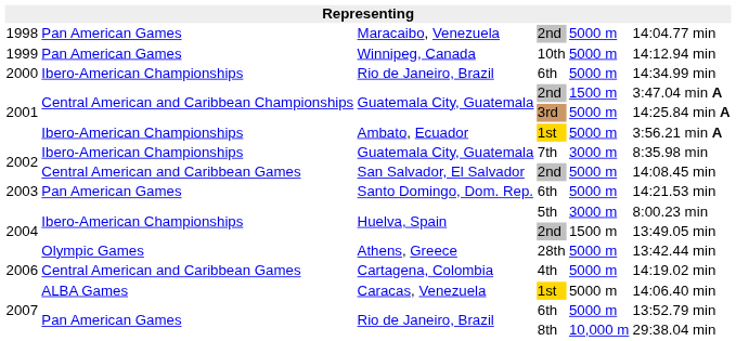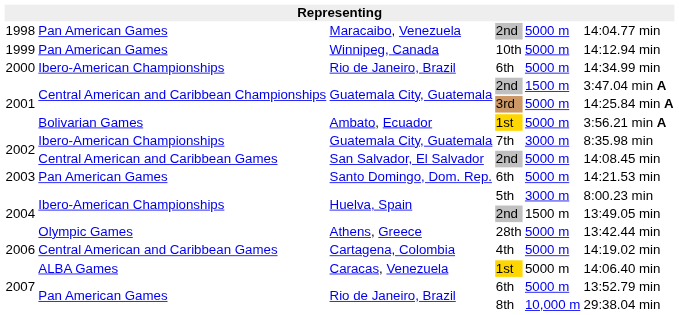 <table>
 <tr>
 <th bgcolor="#eeeeee" colspan="6">Representing </th>
 </tr>
 <tr>
 <td>1998</td>
 <td><a href='#'>Pan American Games</a></td>
 <td><a href='#'>Maracaibo</a>, <a href='#'>Venezuela</a></td>
 <td bgcolor="silver">2nd</td>
 <td><a href='#'>5000 m</a></td>
 <td>14:04.77 min</td>
 </tr>
 <tr>
 <td>1999</td>
 <td><a href='#'>Pan American Games</a></td>
 <td><a href='#'>Winnipeg, Canada</a></td>
 <td>10th</td>
 <td><a href='#'>5000 m</a></td>
 <td>14:12.94 min</td>
 </tr>
 <tr>
 <td>2000</td>
 <td><a href='#'>Ibero-American Championships</a></td>
 <td><a href='#'>Rio de Janeiro, Brazil</a></td>
 <td>6th</td>
 <td><a href='#'>5000 m</a></td>
 <td>14:34.99 min</td>
 </tr>
 <tr>
 <td rowspan=3>2001</td>
 <td rowspan=2><a href='#'>Central American and Caribbean Championships</a></td>
 <td rowspan=2><a href='#'>Guatemala City, Guatemala</a></td>
 <td bgcolor="silver">2nd</td>
 <td><a href='#'>1500 m</a></td>
 <td>3:47.04 min <strong>A</strong></td>
 </tr>
 <tr>
 <td bgcolor="cc9966">3rd</td>
 <td><a href='#'>5000 m</a></td>
 <td>14:25.84 min <strong>A</strong></td>
 </tr>
 <tr>
-<td><a href='#'>Ibero-American Championships</a></td>
+<td><a href='#'>Bolivarian Games</a></td>
 <td><a href='#'>Ambato</a>, <a href='#'>Ecuador</a></td>
 <td bgcolor=gold>1st</td>
 <td><a href='#'>5000 m</a></td>
 <td>3:56.21  min <strong>A</strong></td>
 </tr>
 <tr>
 <td rowspan=2>2002</td>
 <td><a href='#'>Ibero-American Championships</a></td>
 <td><a href='#'>Guatemala City, Guatemala</a></td>
 <td>7th</td>
 <td><a href='#'>3000 m</a></td>
 <td>8:35.98 min</td>
 </tr>
 <tr>
 <td><a href='#'>Central American and Caribbean Games</a></td>
 <td><a href='#'>San Salvador, El Salvador</a></td>
 <td bgcolor="silver">2nd</td>
 <td><a href='#'>5000 m</a></td>
 <td>14:08.45 min</td>
 </tr>
 <tr>
 <td>2003</td>
 <td><a href='#'>Pan American Games</a></td>
 <td><a href='#'>Santo Domingo, Dom. Rep.</a></td>
 <td>6th</td>
 <td><a href='#'>5000 m</a></td>
 <td>14:21.53 min</td>
 </tr>
 <tr>
 <td rowspan=3>2004</td>
 <td rowspan=2><a href='#'>Ibero-American Championships</a></td>
 <td rowspan=2><a href='#'>Huelva, Spain</a></td>
 <td>5th</td>
 <td><a href='#'>3000 m</a></td>
 <td>8:00.23 min</td>
 </tr>
 <tr>
 <td bgcolor=silver>2nd</td>
 <td>1500 m</td>
 <td>13:49.05 min</td>
 </tr>
 <tr>
 <td><a href='#'>Olympic Games</a></td>
 <td><a href='#'>Athens</a>, <a href='#'>Greece</a></td>
 <td>28th</td>
 <td><a href='#'>5000 m</a></td>
 <td>13:42.44 min</td>
 </tr>
 <tr>
 <td>2006</td>
 <td><a href='#'>Central American and Caribbean Games</a></td>
 <td><a href='#'>Cartagena, Colombia</a></td>
 <td>4th</td>
 <td><a href='#'>5000 m</a></td>
 <td>14:19.02 min</td>
 </tr>
 <tr>
 <td rowspan=3>2007</td>
 <td><a href='#'>ALBA Games</a></td>
 <td><a href='#'>Caracas</a>, <a href='#'>Venezuela</a></td>
 <td bgcolor=gold>1st</td>
 <td>5000 m</td>
 <td>14:06.40 min</td>
 </tr>
 <tr>
 <td rowspan=2><a href='#'>Pan American Games</a></td>
 <td rowspan=2><a href='#'>Rio de Janeiro, Brazil</a></td>
 <td>6th</td>
 <td><a href='#'>5000 m</a></td>
 <td>13:52.79 min</td>
 </tr>
 <tr>
 <td>8th</td>
 <td><a href='#'>10,000 m</a></td>
 <td>29:38.04 min</td>
 </tr>
 </table>
